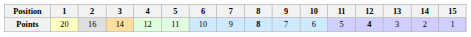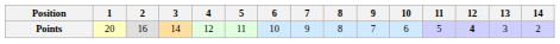 <table class="wikitable" style="text-align:center; font-size: 85%;" width="60%">
 <tr>
 <th>Position</th>
 <th width="6%">1</th>
 <th width="6%">2</th>
 <th width="6%">3</th>
 <th width="6%">4</th>
 <th width="6%">5</th>
 <th width="6%">6</th>
 <th width="6%">7</th>
 <th width="6%">8</th>
 <th width="6%">9</th>
 <th width="6%">10</th>
 <th width="6%">11</th>
 <th width="6%">12</th>
 <th width="6%">13</th>
 <th width="6%">14</th>
-<th width="6%">15</th>
 </tr>
 <tr>
 <th>Points</th>
 <td style="background:#FFFFBF;">20</td>
 <td style="background:#DFDFDF;">16</td>
 <td style="background:#FFDF9F;">14</td>
 <td style="background:#DFFFDF;">12</td>
 <td style="background:#DFFFDF;">11</td>
 <td style="background:#CFEAFF;">10</td>
 <td style="background:#CFEAFF;">9</td>
-<td style="background:#CFEAFF;"><strong>8</strong></td>
+<td style="background:#CFEAFF;">8</td>
 <td style="background:#CFEAFF;">7</td>
 <td style="background:#CFEAFF;">6</td>
 <td style="background:#CFCFFF;">5</td>
 <td style="background:#CFCFFF;"><strong>4</strong></td>
 <td style="background:#CFCFFF;">3</td>
 <td style="background:#CFCFFF;">2</td>
-<td style="background:#CFCFFF;">1</td>
 </tr>
 </table>
